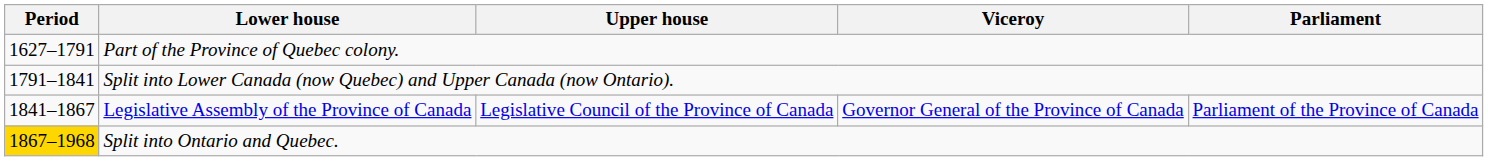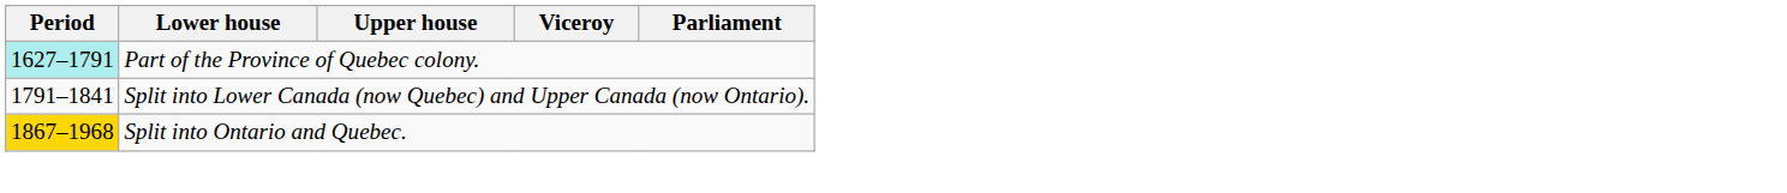 <table class="wikitable">
 <tr>
 <th>Period</th>
 <th>Lower house</th>
 <th>Upper house</th>
 <th>Viceroy</th>
 <th>Parliament</th>
 </tr>
 <tr>
-<td>1627–1791</td>
+<td style="background: paleturquoise;">1627–1791</td>
 <td colspan="4"><em>Part of the Province of Quebec colony.</em></td>
 </tr>
 <tr>
 <td>1791–1841</td>
 <td colspan="4"><em>Split into Lower Canada (now Quebec) and Upper Canada (now Ontario).</em></td>
 </tr>
 <tr>
-<td>1841–1867</td>
-<td><a href='#'>Legislative Assembly of the Province of Canada</a></td>
-<td><a href='#'>Legislative Council of the Province of Canada</a></td>
-<td><a href='#'>Governor General of the Province of Canada</a></td>
-<td><a href='#'>Parliament of the Province of Canada</a></td>
-</tr>
-<tr>
 <td style="background: gold;">1867–1968</td>
 <td colspan="4"><em>Split into Ontario and Quebec.</em></td>
 </tr>
 </table>
